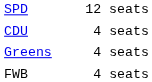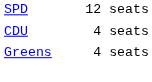 <table cellpadding="2" style="width:150px; text-align:right; white-space:nowrap;">
 <tr>
 <td style="text-align:left;"><a href='#'>SPD</a></td>
 <td>12 seats</td>
 </tr>
 <tr>
 <td style="text-align:left;"><a href='#'>CDU</a></td>
 <td>4 seats</td>
 </tr>
 <tr>
 <td style="text-align:left;"><a href='#'>Greens</a></td>
 <td>4 seats</td>
 </tr>
-<tr>
-<td style="text-align:left;">FWB</td>
-<td>4 seats</td>
-</tr>
 </table>
